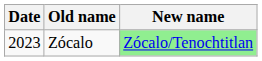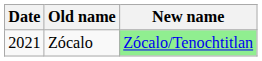 <table class="wikitable sortable">
 <tr>
 <th>Date</th>
 <th>Old name</th>
 <th>New name</th>
 </tr>
 <tr>
-<td>2023</td>
+<td>2021</td>
 <td>Zócalo</td>
 <td style="background: lightgreen;"><a href='#'>Zócalo/Tenochtitlan</a></td>
 </tr>
 </table>
